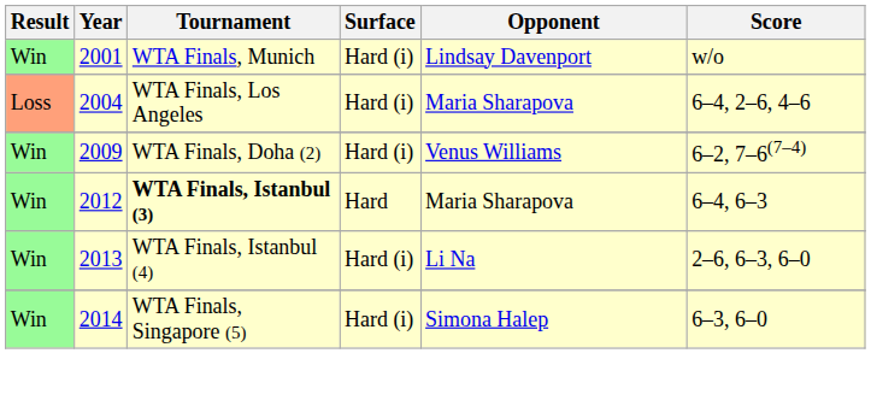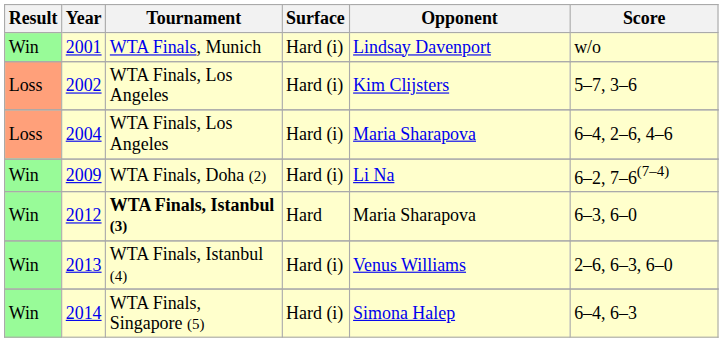 <table class="sortable wikitable">
 <tr>
 <th>Result</th>
 <th>Year</th>
 <th width=150>Tournament</th>
 <th>Surface</th>
 <th width=190>Opponent</th>
 <th class="unsortable" width=125>Score</th>
 </tr>
 <tr bgcolor=ffffcc>
 <td bgcolor=98FB98>Win</td>
 <td><a href='#'>2001</a></td>
 <td><a href='#'>WTA Finals</a>, Munich</td>
 <td>Hard (i)</td>
 <td> <a href='#'>Lindsay Davenport</a></td>
 <td>w/o</td>
 </tr>
 <tr>
 </tr>
+<tr bgcolor=ffffcc>
+<td bgcolor=FFA07A>Loss</td>
+<td><a href='#'>2002</a></td>
+<td>WTA Finals, Los Angeles</td>
+<td>Hard (i)</td>
+<td> <a href='#'>Kim Clijsters</a></td>
+<td>5–7, 3–6</td>
+</tr>
 <tr>
 </tr>
 <tr bgcolor=ffffcc>
 <td bgcolor=FFA07A>Loss</td>
 <td><a href='#'>2004</a></td>
 <td>WTA Finals, Los Angeles</td>
 <td>Hard (i)</td>
 <td> <a href='#'>Maria Sharapova</a></td>
 <td>6–4, 2–6, 4–6</td>
 </tr>
 <tr>
 </tr>
 <tr bgcolor=ffffcc>
 <td bgcolor=98FB98>Win</td>
 <td><a href='#'>2009</a></td>
 <td>WTA Finals, Doha <small>(2)</small></td>
 <td>Hard (i)</td>
-<td> <a href='#'>Venus Williams</a></td>
+<td> <a href='#'>Li Na</a></td>
 <td>6–2, 7–6<sup>(7–4)</sup></td>
 </tr>
 <tr>
 </tr>
 <tr bgcolor=ffffcc>
 <td bgcolor=98FB98>Win</td>
 <td><a href='#'>2012</a></td>
 <td><strong>WTA Finals, Istanbul <small>(3)</small></strong></td>
 <td>Hard</td>
 <td> Maria Sharapova</td>
-<td>6–4, 6–3</td>
+<td>6–3, 6–0</td>
 </tr>
 <tr>
 </tr>
 <tr bgcolor=ffffcc>
 <td bgcolor=98FB98>Win</td>
 <td><a href='#'>2013</a></td>
 <td>WTA Finals, Istanbul <small>(4)</small></td>
 <td>Hard (i)</td>
-<td> <a href='#'>Li Na</a></td>
+<td> <a href='#'>Venus Williams</a></td>
 <td>2–6, 6–3, 6–0</td>
 </tr>
 <tr>
 </tr>
 <tr bgcolor=#ffffcc>
 <td bgcolor=98FB98>Win</td>
 <td><a href='#'>2014</a></td>
 <td>WTA Finals, Singapore <small>(5)</small></td>
 <td>Hard (i)</td>
 <td> <a href='#'>Simona Halep</a></td>
-<td>6–3, 6–0</td>
+<td>6–4, 6–3</td>
 </tr>
 </table>
